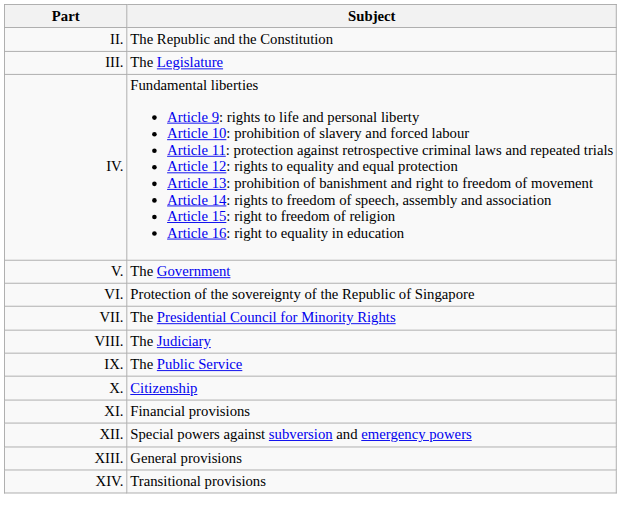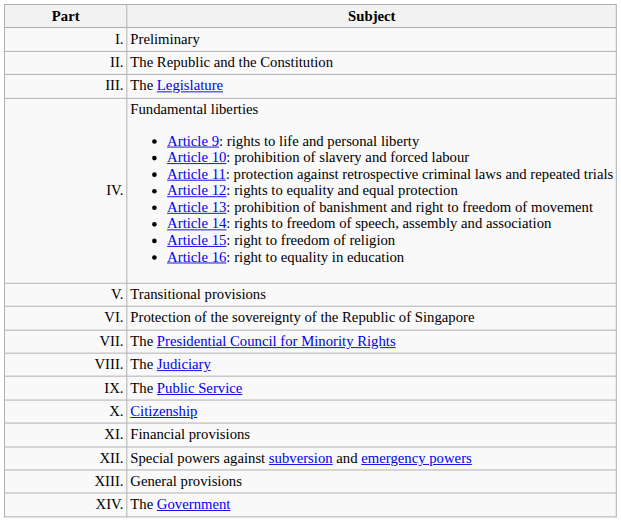 <table class=wikitable align=center>
 <tr>
 <th width=20%>Part</th>
 <th width=80%>Subject</th>
+</tr>
+<tr>
+<td align=right>I.</td>
+<td>Preliminary</td>
 </tr>
 <tr>
 <td align=right>II.</td>
 <td>The Republic and the Constitution</td>
 </tr>
 <tr>
 <td align=right>III.</td>
 <td>The <a href='#'>Legislature</a></td>
 </tr>
 <tr>
 <td align=right>IV.</td>
 <td>Fundamental liberties<br><ul><li><a href='#'>Article 9</a>: rights to life and personal liberty</li><li><a href='#'>Article 10</a>: prohibition of slavery and forced labour</li><li><a href='#'>Article 11</a>: protection against retrospective criminal laws and repeated trials</li><li><a href='#'>Article 12</a>: rights to equality and equal protection</li><li><a href='#'>Article 13</a>: prohibition of banishment and right to freedom of movement</li><li><a href='#'>Article 14</a>: rights to freedom of speech, assembly and association</li><li><a href='#'>Article 15</a>: right to freedom of religion</li><li><a href='#'>Article 16</a>: right to equality in education</li></ul></td>
 </tr>
 <tr>
 <td align=right>V.</td>
-<td>The <a href='#'>Government</a></td>
+<td>Transitional provisions</td>
 </tr>
 <tr>
 <td align=right>VI.</td>
 <td>Protection of the sovereignty of the Republic of Singapore</td>
 </tr>
 <tr>
 <td align=right>VII.</td>
 <td>The <a href='#'>Presidential Council for Minority Rights</a></td>
 </tr>
 <tr>
 <td align=right>VIII.</td>
 <td>The <a href='#'>Judiciary</a></td>
 </tr>
 <tr>
 <td align=right>IX.</td>
 <td>The <a href='#'>Public Service</a></td>
 </tr>
 <tr>
 <td align=right>X.</td>
 <td><a href='#'>Citizenship</a></td>
 </tr>
 <tr>
 <td align=right>XI.</td>
 <td>Financial provisions</td>
 </tr>
 <tr>
 <td align=right>XII.</td>
 <td>Special powers against <a href='#'>subversion</a> and <a href='#'>emergency powers</a></td>
 </tr>
 <tr>
 <td align=right>XIII.</td>
 <td>General provisions</td>
 </tr>
 <tr>
 <td align=right>XIV.</td>
-<td>Transitional provisions</td>
+<td>The <a href='#'>Government</a></td>
 </tr>
 </table>
